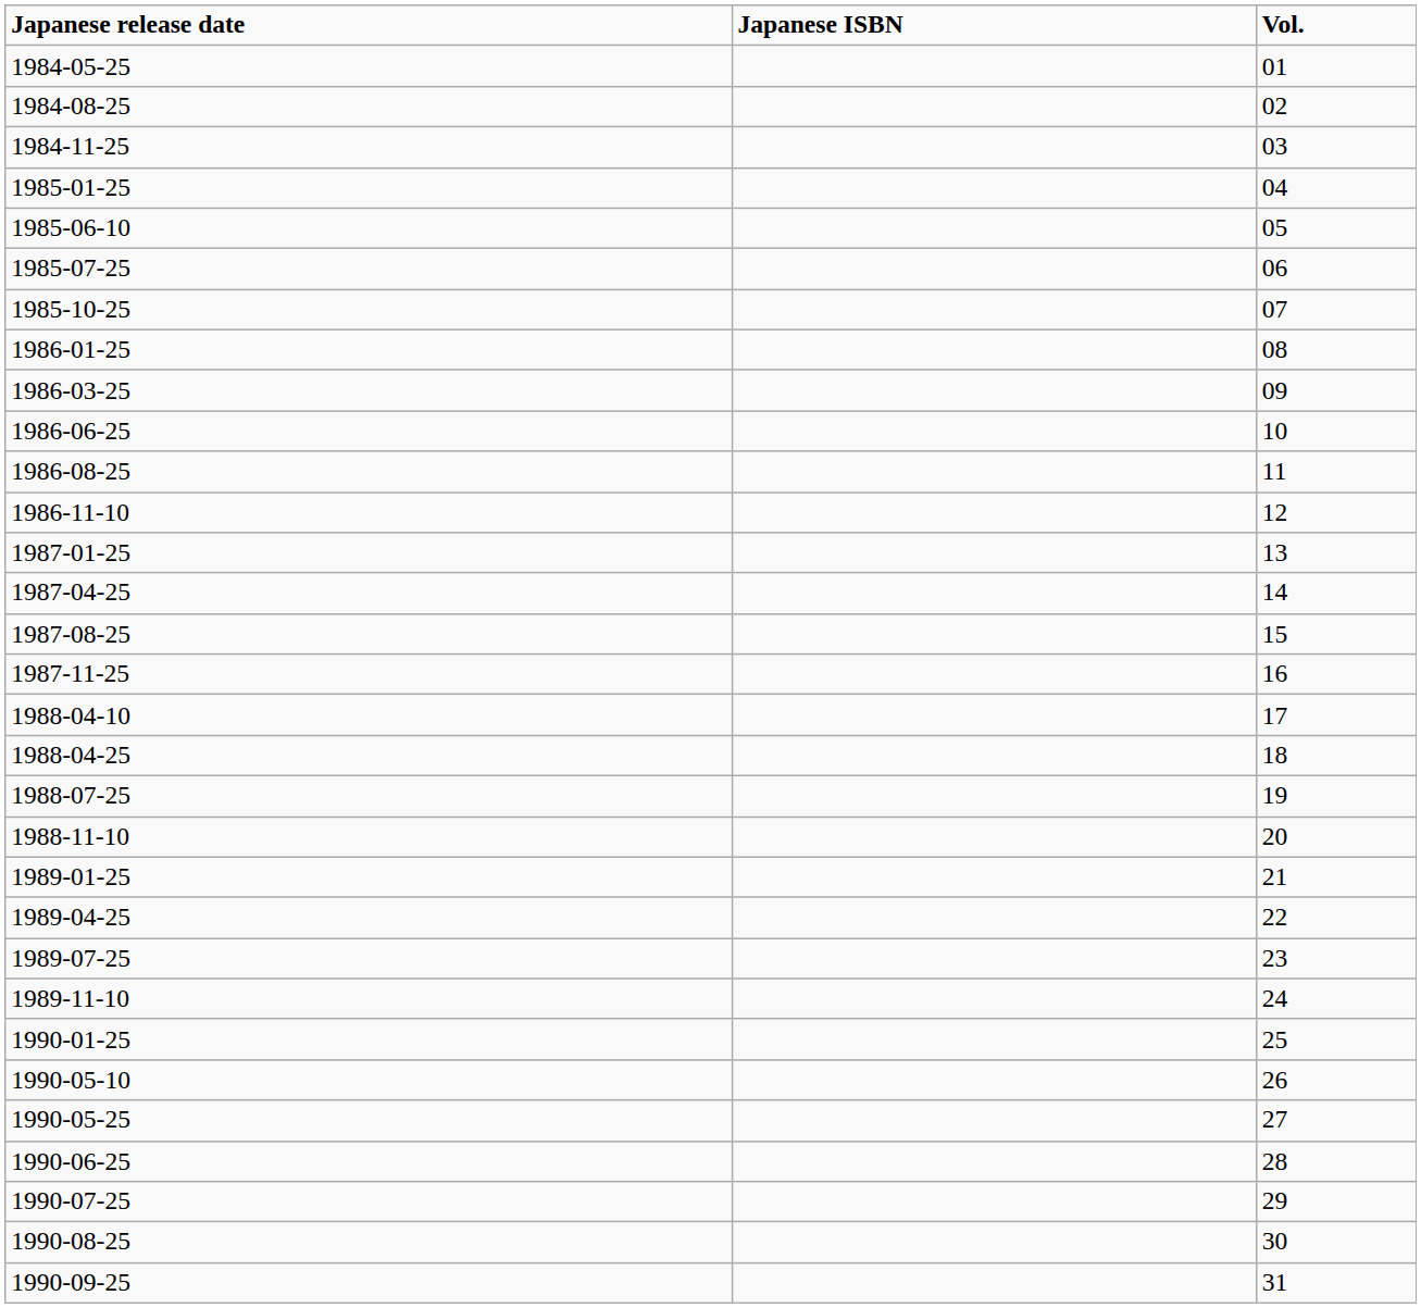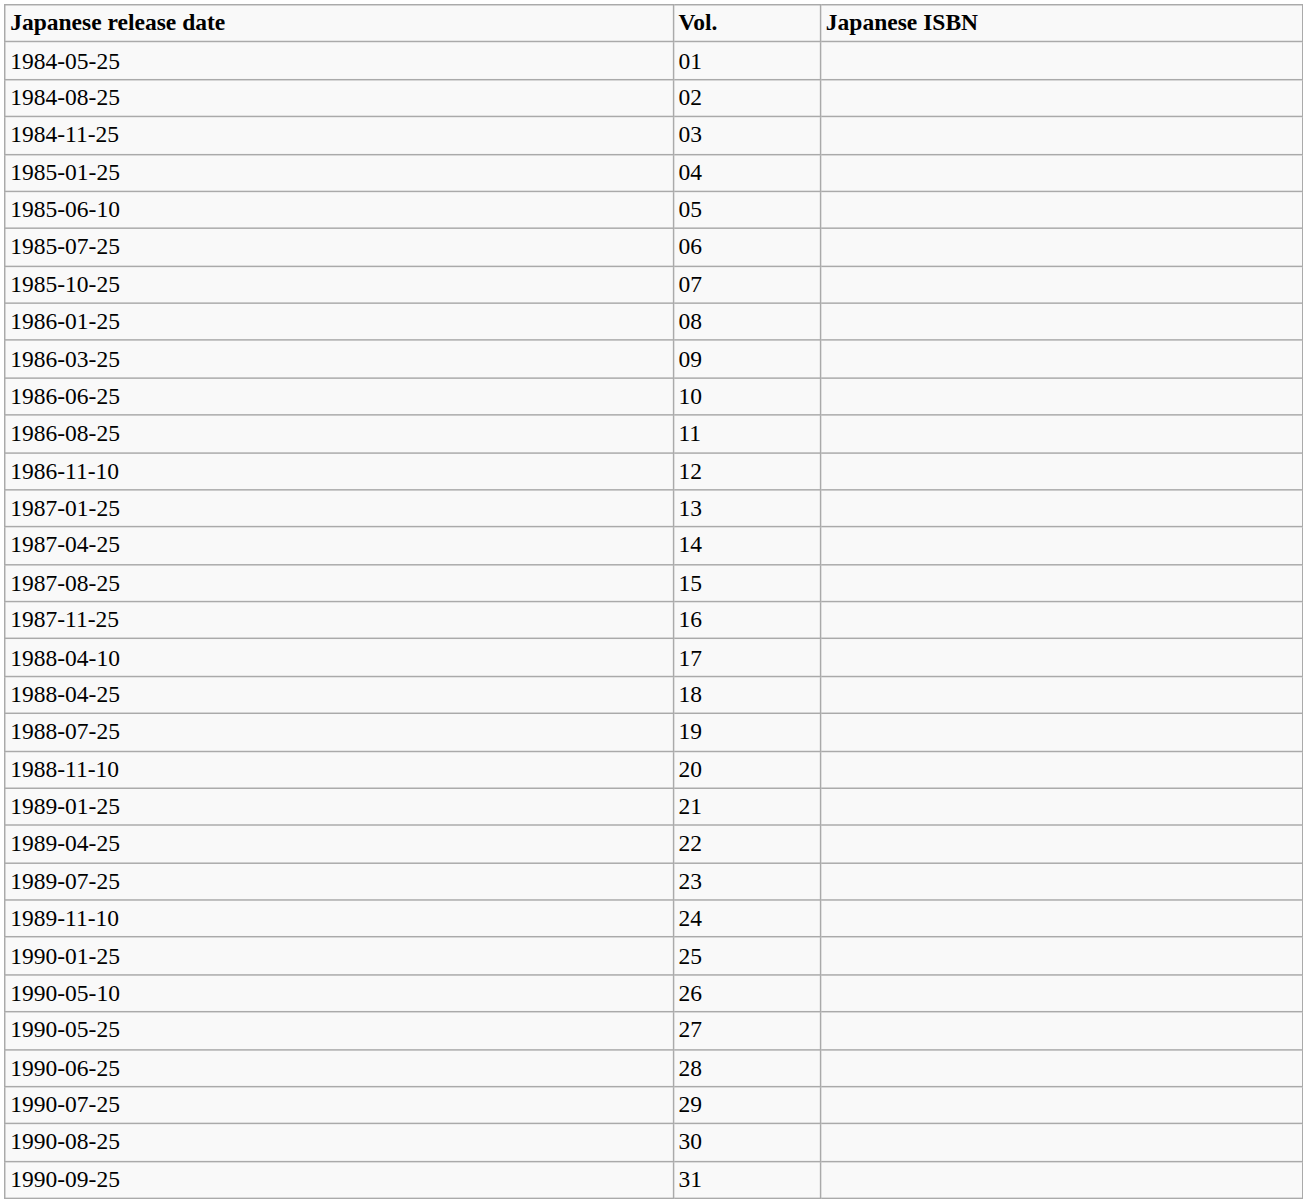 <table class="wikitable" width="100%">
 <tr>
 <td><strong>Japanese release date</strong></td>
+<td><strong>Vol.</strong></td>
 <td><strong>Japanese ISBN</strong></td>
-<td><strong>Vol.</strong></td>
 </tr>
 <tr>
 <td>1984-05-25</td>
+<td>01</td>
 <td></td>
-<td>01</td>
 </tr>
 <tr>
 <td>1984-08-25</td>
+<td>02</td>
 <td></td>
-<td>02</td>
 </tr>
 <tr>
 <td>1984-11-25</td>
+<td>03</td>
 <td></td>
-<td>03</td>
 </tr>
 <tr>
 <td>1985-01-25</td>
+<td>04</td>
 <td></td>
-<td>04</td>
 </tr>
 <tr>
 <td>1985-06-10</td>
+<td>05</td>
 <td></td>
-<td>05</td>
 </tr>
 <tr>
 <td>1985-07-25</td>
+<td>06</td>
 <td></td>
-<td>06</td>
 </tr>
 <tr>
 <td>1985-10-25</td>
+<td>07</td>
 <td></td>
-<td>07</td>
 </tr>
 <tr>
 <td>1986-01-25</td>
+<td>08</td>
 <td></td>
-<td>08</td>
 </tr>
 <tr>
 <td>1986-03-25</td>
+<td>09</td>
 <td></td>
-<td>09</td>
 </tr>
 <tr>
 <td>1986-06-25</td>
+<td>10</td>
 <td></td>
-<td>10</td>
 </tr>
 <tr>
 <td>1986-08-25</td>
+<td>11</td>
 <td></td>
-<td>11</td>
 </tr>
 <tr>
 <td>1986-11-10</td>
+<td>12</td>
 <td></td>
-<td>12</td>
 </tr>
 <tr>
 <td>1987-01-25</td>
+<td>13</td>
 <td></td>
-<td>13</td>
 </tr>
 <tr>
 <td>1987-04-25</td>
+<td>14</td>
 <td></td>
-<td>14</td>
 </tr>
 <tr>
 <td>1987-08-25</td>
+<td>15</td>
 <td></td>
-<td>15</td>
 </tr>
 <tr>
 <td>1987-11-25</td>
+<td>16</td>
 <td></td>
-<td>16</td>
 </tr>
 <tr>
 <td>1988-04-10</td>
+<td>17</td>
 <td></td>
-<td>17</td>
 </tr>
 <tr>
 <td>1988-04-25</td>
+<td>18</td>
 <td></td>
-<td>18</td>
 </tr>
 <tr>
 <td>1988-07-25</td>
+<td>19</td>
 <td></td>
-<td>19</td>
 </tr>
 <tr>
 <td>1988-11-10</td>
+<td>20</td>
 <td></td>
-<td>20</td>
 </tr>
 <tr>
 <td>1989-01-25</td>
+<td>21</td>
 <td></td>
-<td>21</td>
 </tr>
 <tr>
 <td>1989-04-25</td>
+<td>22</td>
 <td></td>
-<td>22</td>
 </tr>
 <tr>
 <td>1989-07-25</td>
+<td>23</td>
 <td></td>
-<td>23</td>
 </tr>
 <tr>
 <td>1989-11-10</td>
+<td>24</td>
 <td></td>
-<td>24</td>
 </tr>
 <tr>
 <td>1990-01-25</td>
+<td>25</td>
 <td></td>
-<td>25</td>
 </tr>
 <tr>
 <td>1990-05-10</td>
+<td>26</td>
 <td></td>
-<td>26</td>
 </tr>
 <tr>
 <td>1990-05-25</td>
+<td>27</td>
 <td></td>
-<td>27</td>
 </tr>
 <tr>
 <td>1990-06-25</td>
+<td>28</td>
 <td></td>
-<td>28</td>
 </tr>
 <tr>
 <td>1990-07-25</td>
+<td>29</td>
 <td></td>
-<td>29</td>
 </tr>
 <tr>
 <td>1990-08-25</td>
+<td>30</td>
 <td></td>
-<td>30</td>
 </tr>
 <tr>
 <td>1990-09-25</td>
+<td>31</td>
 <td></td>
-<td>31</td>
 </tr>
 </table>
